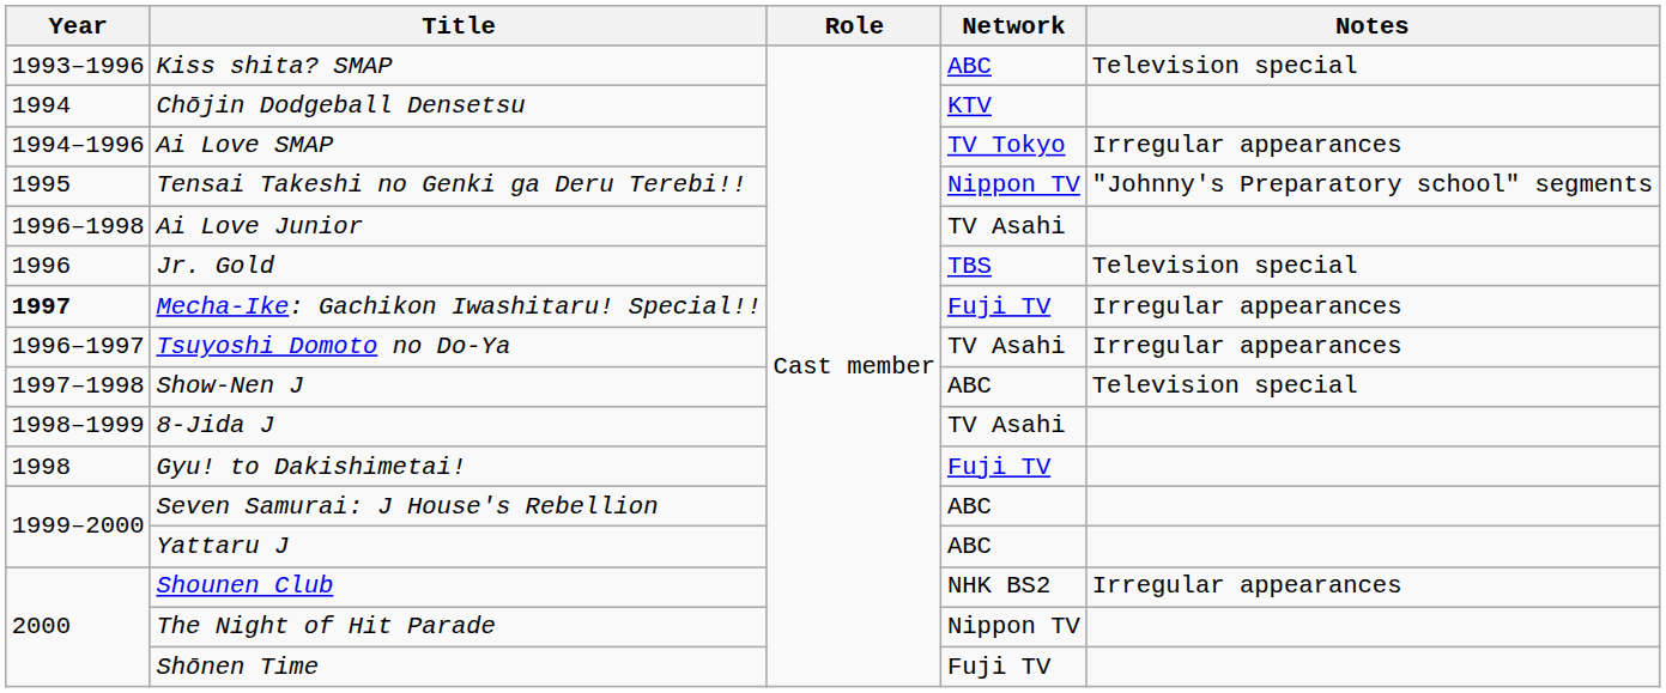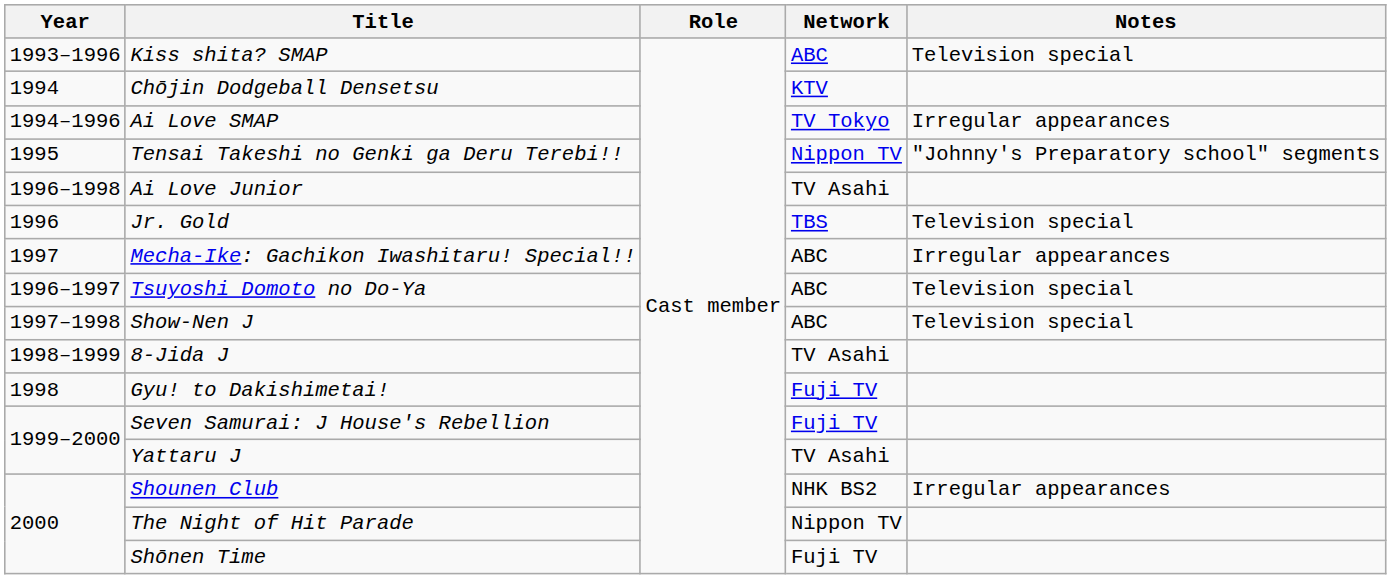 <table class="wikitable plainrowheaders sortable">
 <tr>
 <th scope="col">Year</th>
 <th scope="col">Title</th>
 <th scope="col">Role</th>
 <th scope="col">Network</th>
 <th class="unsortable">Notes</th>
 </tr>
 <tr>
 <td>1993–1996</td>
 <td><em>Kiss shita? SMAP</em></td>
 <td rowspan="16">Cast member</td>
 <td><a href='#'>ABC</a></td>
 <td>Television special</td>
 </tr>
 <tr>
 <td>1994</td>
 <td><em>Chōjin Dodgeball Densetsu</em></td>
 <td><a href='#'>KTV</a></td>
 <td></td>
 </tr>
 <tr>
 <td>1994–1996</td>
 <td><em>Ai Love SMAP</em></td>
 <td><a href='#'>TV Tokyo</a></td>
 <td>Irregular appearances</td>
 </tr>
 <tr>
 <td>1995</td>
 <td><em>Tensai Takeshi no Genki ga Deru Terebi!!</em></td>
 <td><a href='#'>Nippon TV</a></td>
 <td>"Johnny's Preparatory school" segments</td>
 </tr>
 <tr>
 <td>1996–1998</td>
 <td><em>Ai Love Junior</em></td>
 <td>TV Asahi</td>
 <td></td>
 </tr>
 <tr>
 <td>1996</td>
 <td><em>Jr. Gold</em></td>
 <td><a href='#'>TBS</a></td>
 <td>Television special</td>
 </tr>
 <tr>
-<td><strong>1997</strong></td>
+<td>1997</td>
 <td><em><a href='#'>Mecha-Ike</a>: Gachikon Iwashitaru! Special!!</em></td>
-<td><a href='#'>Fuji TV</a></td>
+<td>ABC</td>
 <td>Irregular appearances</td>
 </tr>
 <tr>
 <td>1996–1997</td>
 <td><em><a href='#'>Tsuyoshi Domoto</a> no Do-Ya</em></td>
-<td>TV Asahi</td>
-<td>Irregular appearances</td>
+<td>ABC</td>
+<td>Television special</td>
 </tr>
 <tr>
 <td>1997–1998</td>
 <td><em>Show-Nen J</em></td>
 <td>ABC</td>
 <td>Television special</td>
 </tr>
 <tr>
 <td>1998–1999</td>
 <td><em>8-Jida J</em></td>
 <td>TV Asahi</td>
 <td></td>
 </tr>
 <tr>
 <td>1998</td>
 <td><em>Gyu! to Dakishimetai!</em></td>
 <td><a href='#'>Fuji TV</a></td>
 <td></td>
 </tr>
 <tr>
 <td rowspan="2">1999–2000</td>
 <td><em>Seven Samurai: J House's Rebellion</em></td>
-<td>ABC</td>
+<td><a href='#'>Fuji TV</a></td>
 <td></td>
 </tr>
 <tr>
 <td><em>Yattaru J</em></td>
-<td>ABC</td>
+<td>TV Asahi</td>
 <td></td>
 </tr>
 <tr>
 <td rowspan="3">2000</td>
 <td><em><a href='#'>Shounen Club</a></em></td>
 <td>NHK BS2</td>
 <td>Irregular appearances</td>
 </tr>
 <tr>
 <td><em>The Night of Hit Parade</em></td>
 <td>Nippon TV</td>
 <td></td>
 </tr>
 <tr>
 <td><em>Shōnen Time</em></td>
 <td>Fuji TV</td>
 <td></td>
 </tr>
 </table>
